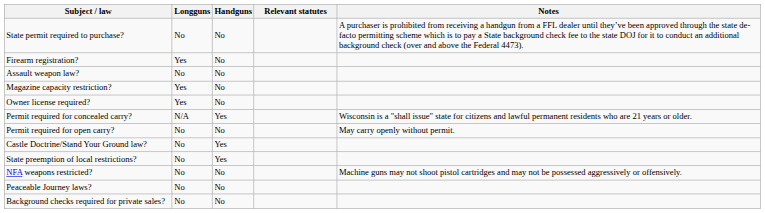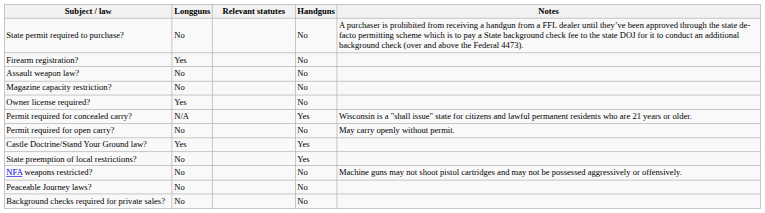 <table class="wikitable" style="font-size:85%; width:95%;">
 <tr>
 <th scope="col" style="width:260px;">Subject / law</th>
 <th scope="col" style="width:50px;">Longguns</th>
+<th scope="col" style="width:125px;">Relevant statutes</th>
 <th scope="col" style="width:50px;">Handguns</th>
-<th scope="col" style="width:125px;">Relevant statutes</th>
 <th>Notes</th>
 </tr>
 <tr>
 <td>State permit required to purchase?</td>
 <td>No</td>
+<td></td>
 <td>No</td>
-<td></td>
 <td>A purchaser is prohibited from receiving a handgun from a FFL dealer until they’ve been approved through the state de-facto permitting scheme which is to pay a State background check fee to the state DOJ for it to conduct an additional background check (over and above the Federal 4473).</td>
 </tr>
 <tr>
 <td>Firearm registration?</td>
 <td>Yes</td>
+<td></td>
 <td>No</td>
-<td></td>
 <td></td>
 </tr>
 <tr>
 <td>Assault weapon law?</td>
 <td>No</td>
+<td></td>
 <td>No</td>
-<td></td>
 <td></td>
 </tr>
 <tr>
 <td>Magazine capacity restriction?</td>
-<td>Yes</td>
 <td>No</td>
 <td></td>
+<td>No</td>
 <td></td>
 </tr>
 <tr>
 <td>Owner license required?</td>
 <td>Yes</td>
+<td></td>
 <td>No</td>
-<td></td>
 <td></td>
 </tr>
 <tr>
 <td>Permit required for concealed carry?</td>
 <td>N/A</td>
+<td><br></td>
 <td>Yes</td>
-<td><br></td>
 <td>Wisconsin is a "shall issue" state for citizens and lawful permanent residents who are 21 years or older.</td>
 </tr>
 <tr>
 <td>Permit required for open carry?</td>
 <td>No</td>
+<td></td>
 <td>No</td>
-<td></td>
 <td>May carry openly without permit.</td>
 </tr>
 <tr>
 <td>Castle Doctrine/Stand Your Ground law?</td>
-<td>No</td>
 <td>Yes</td>
 <td><br></td>
+<td>Yes</td>
 <td></td>
 </tr>
 <tr>
 <td>State preemption of local restrictions?</td>
 <td>No</td>
+<td></td>
 <td>Yes</td>
-<td></td>
 <td></td>
 </tr>
 <tr>
 <td><a href='#'>NFA</a> weapons restricted?</td>
 <td>No</td>
+<td></td>
 <td>No</td>
-<td></td>
 <td>Machine guns may not shoot pistol cartridges and may not be possessed aggressively or offensively.</td>
 </tr>
 <tr>
 <td>Peaceable Journey laws?</td>
 <td>No</td>
+<td></td>
 <td>No</td>
-<td></td>
 <td></td>
 </tr>
 <tr>
 <td>Background checks required for private sales?</td>
 <td>No</td>
+<td></td>
 <td>No</td>
-<td></td>
 <td></td>
 </tr>
 </table>
